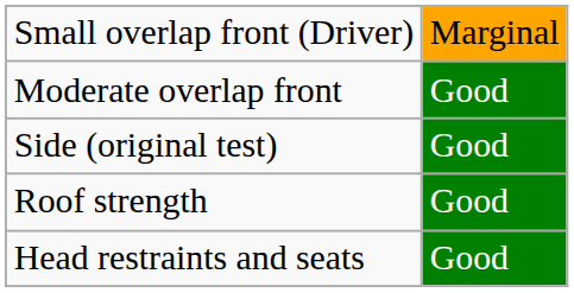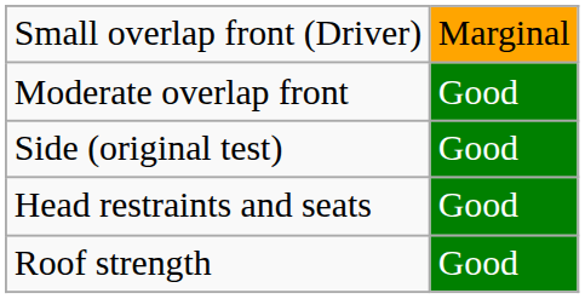 <table class="wikitable">
 <tr>
 <td>Small overlap front (Driver)</td>
 <td style="background: orange">Marginal</td>
 </tr>
 <tr>
 <td>Moderate overlap front</td>
 <td style="color:white;background: green">Good</td>
 </tr>
 <tr>
 <td>Side (original test)</td>
 <td style="color:white;background: green">Good</td>
 </tr>
 <tr>
+<td>Head restraints and seats</td>
+<td style="color:white;background: green">Good</td>
+</tr>
+<tr>
 <td>Roof strength</td>
 <td style="color:white;background: green">Good</td>
 </tr>
-<tr>
-<td>Head restraints and seats</td>
-<td style="color:white;background: green">Good</td>
-</tr>
 </table>
